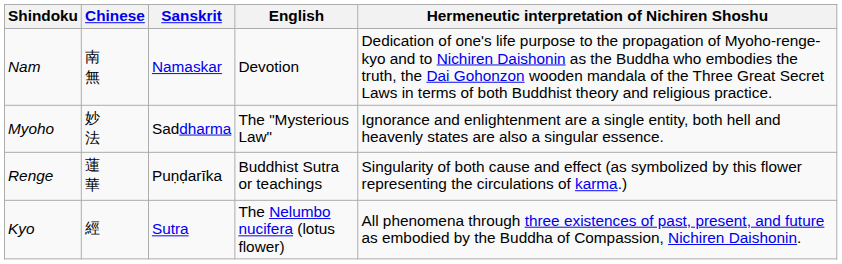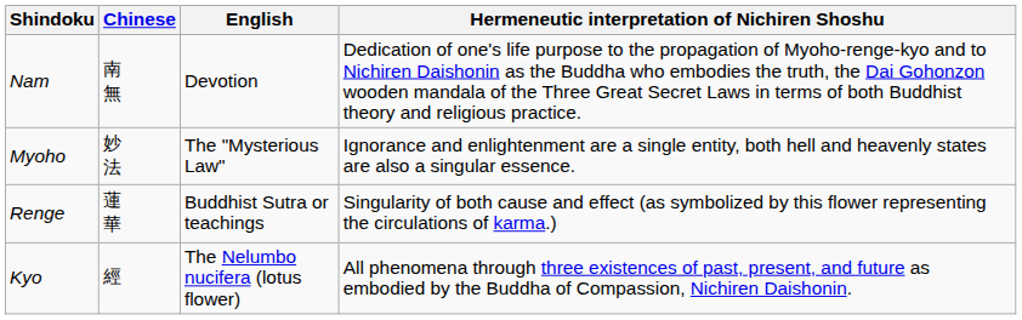 <table class="wikitable">
 <tr>
 <th>Shindoku</th>
 <th><a href='#'>Chinese</a></th>
-<th><a href='#'>Sanskrit</a></th>
 <th>English</th>
 <th>Hermeneutic interpretation of Nichiren Shoshu</th>
 </tr>
 <tr>
 <td><em>Nam</em></td>
 <td>南<br>無</td>
-<td><a href='#'>Namaskar</a></td>
 <td>Devotion</td>
 <td>Dedication of one's life purpose to the propagation of Myoho-renge-kyo and to <a href='#'>Nichiren Daishonin</a> as the Buddha who embodies the truth, the <a href='#'>Dai Gohonzon</a> wooden mandala of the Three Great Secret Laws in terms of both Buddhist theory and religious practice.</td>
 </tr>
 <tr>
 <td><em>Myoho</em></td>
 <td>妙<br>法</td>
-<td>Sad<a href='#'>dharma</a></td>
 <td>The "Mysterious Law"</td>
 <td>Ignorance and enlightenment are a single entity, both hell and heavenly states are also a singular essence.</td>
 </tr>
 <tr>
 <td><em>Renge</em></td>
 <td>蓮<br>華</td>
-<td>Puṇḍarīka</td>
 <td>Buddhist Sutra or teachings</td>
 <td>Singularity of both cause and effect (as symbolized by this flower representing the circulations of <a href='#'>karma</a>.)</td>
 </tr>
 <tr>
 <td><em>Kyo</em></td>
 <td>經</td>
-<td><a href='#'>Sutra</a></td>
 <td>The <a href='#'>Nelumbo nucifera</a> (lotus flower)</td>
 <td>All phenomena through <a href='#'>three existences of past, present, and future</a> as embodied by the Buddha of Compassion, <a href='#'>Nichiren Daishonin</a>.</td>
 </tr>
 </table>
